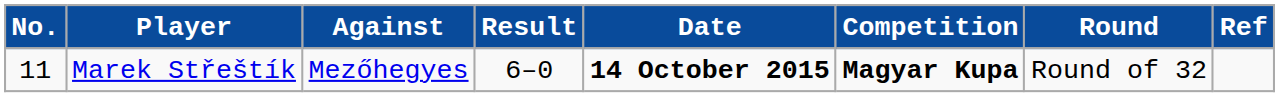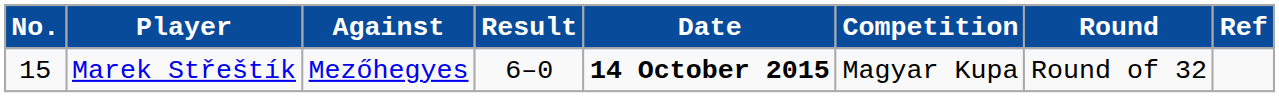 <table class="wikitable plainrowheaders sortable">
 <tr>
 <th style="background-color:#094B9B; color:#FFFFFF">No.</th>
 <th style="background-color:#094B9B; color:#FFFFFF">Player</th>
 <th style="background-color:#094B9B; color:#FFFFFF">Against</th>
 <th style="background-color:#094B9B; color:#FFFFFF">Result</th>
 <th style="background-color:#094B9B; color:#FFFFFF">Date</th>
 <th style="background-color:#094B9B; color:#FFFFFF">Competition</th>
 <th style="background-color:#094B9B; color:#FFFFFF">Round</th>
 <th style="background-color:#094B9B; color:#FFFFFF">Ref</th>
 </tr>
 <tr>
-<td style="text-align:center;">11</td>
+<td style="text-align:center;">15</td>
 <td style="text-align:left;"> <a href='#'>Marek Střeštík</a></td>
 <td style="text-align:left;"><a href='#'>Mezőhegyes</a></td>
 <td style="text-align:center;">6–0</td>
 <td style="text-align:left;"><strong>14 October 2015</strong></td>
-<td style="text-align:left;"><strong>Magyar Kupa</strong></td>
+<td style="text-align:left;">Magyar Kupa</td>
 <td style="text-align:center;">Round of 32</td>
 <td style="text-align:center;"></td>
 </tr>
 </table>
